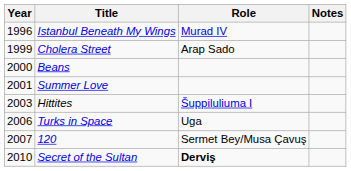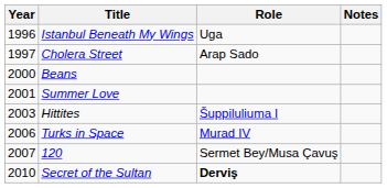 <table class="wikitable sortable">
 <tr>
 <th>Year</th>
 <th>Title</th>
 <th>Role</th>
 <th class="unsortable">Notes</th>
 </tr>
 <tr>
 <td>1996</td>
 <td><em><a href='#'>Istanbul Beneath My Wings</a></em></td>
-<td><a href='#'>Murad IV</a></td>
+<td>Uga</td>
 <td></td>
 </tr>
 <tr>
-<td>1999</td>
+<td>1997</td>
 <td><em><a href='#'>Cholera Street</a></em></td>
 <td>Arap Sado</td>
 <td></td>
 </tr>
 <tr>
 <td>2000</td>
 <td><em><a href='#'>Beans</a></em></td>
 <td></td>
 <td></td>
 </tr>
 <tr>
 <td>2001</td>
 <td><em><a href='#'>Summer Love</a></em></td>
 <td></td>
 <td></td>
 </tr>
 <tr>
 <td>2003</td>
 <td><em>Hittites</em></td>
 <td><a href='#'>Šuppiluliuma I</a></td>
 <td></td>
 </tr>
 <tr>
 <td>2006</td>
 <td><em><a href='#'>Turks in Space</a></em></td>
-<td>Uga</td>
+<td><a href='#'>Murad IV</a></td>
 <td></td>
 </tr>
 <tr>
 <td>2007</td>
 <td><em><a href='#'>120</a></em></td>
 <td>Sermet Bey/Musa Çavuş</td>
 <td></td>
 </tr>
 <tr>
 <td>2010</td>
 <td><em><a href='#'>Secret of the Sultan</a></em></td>
 <td><strong>Derviş</strong></td>
 <td></td>
 </tr>
 </table>
